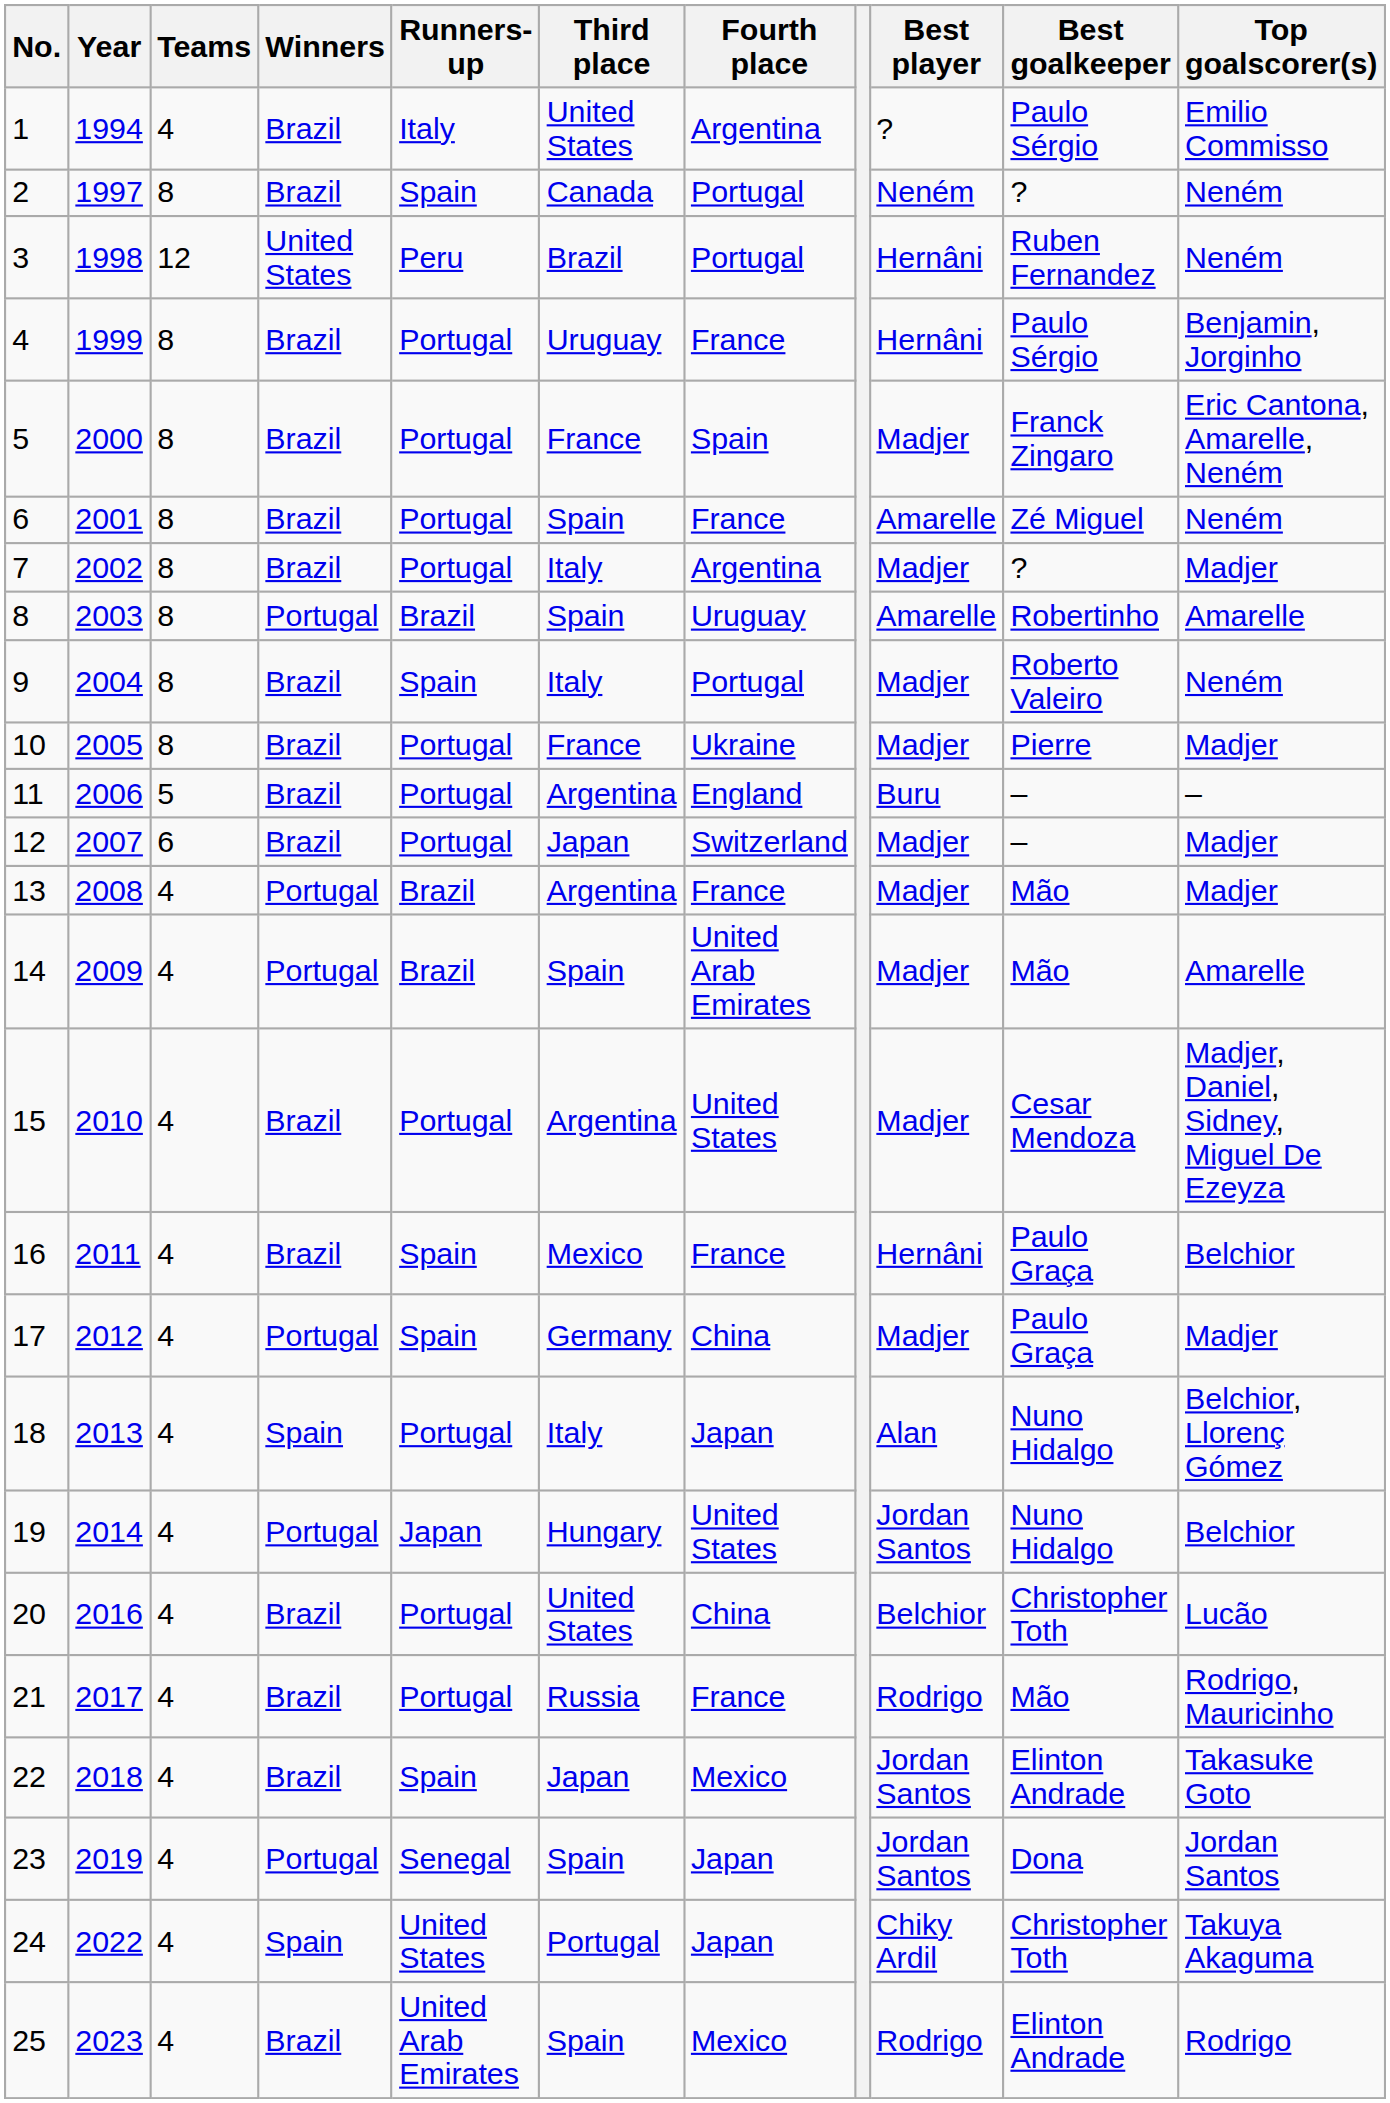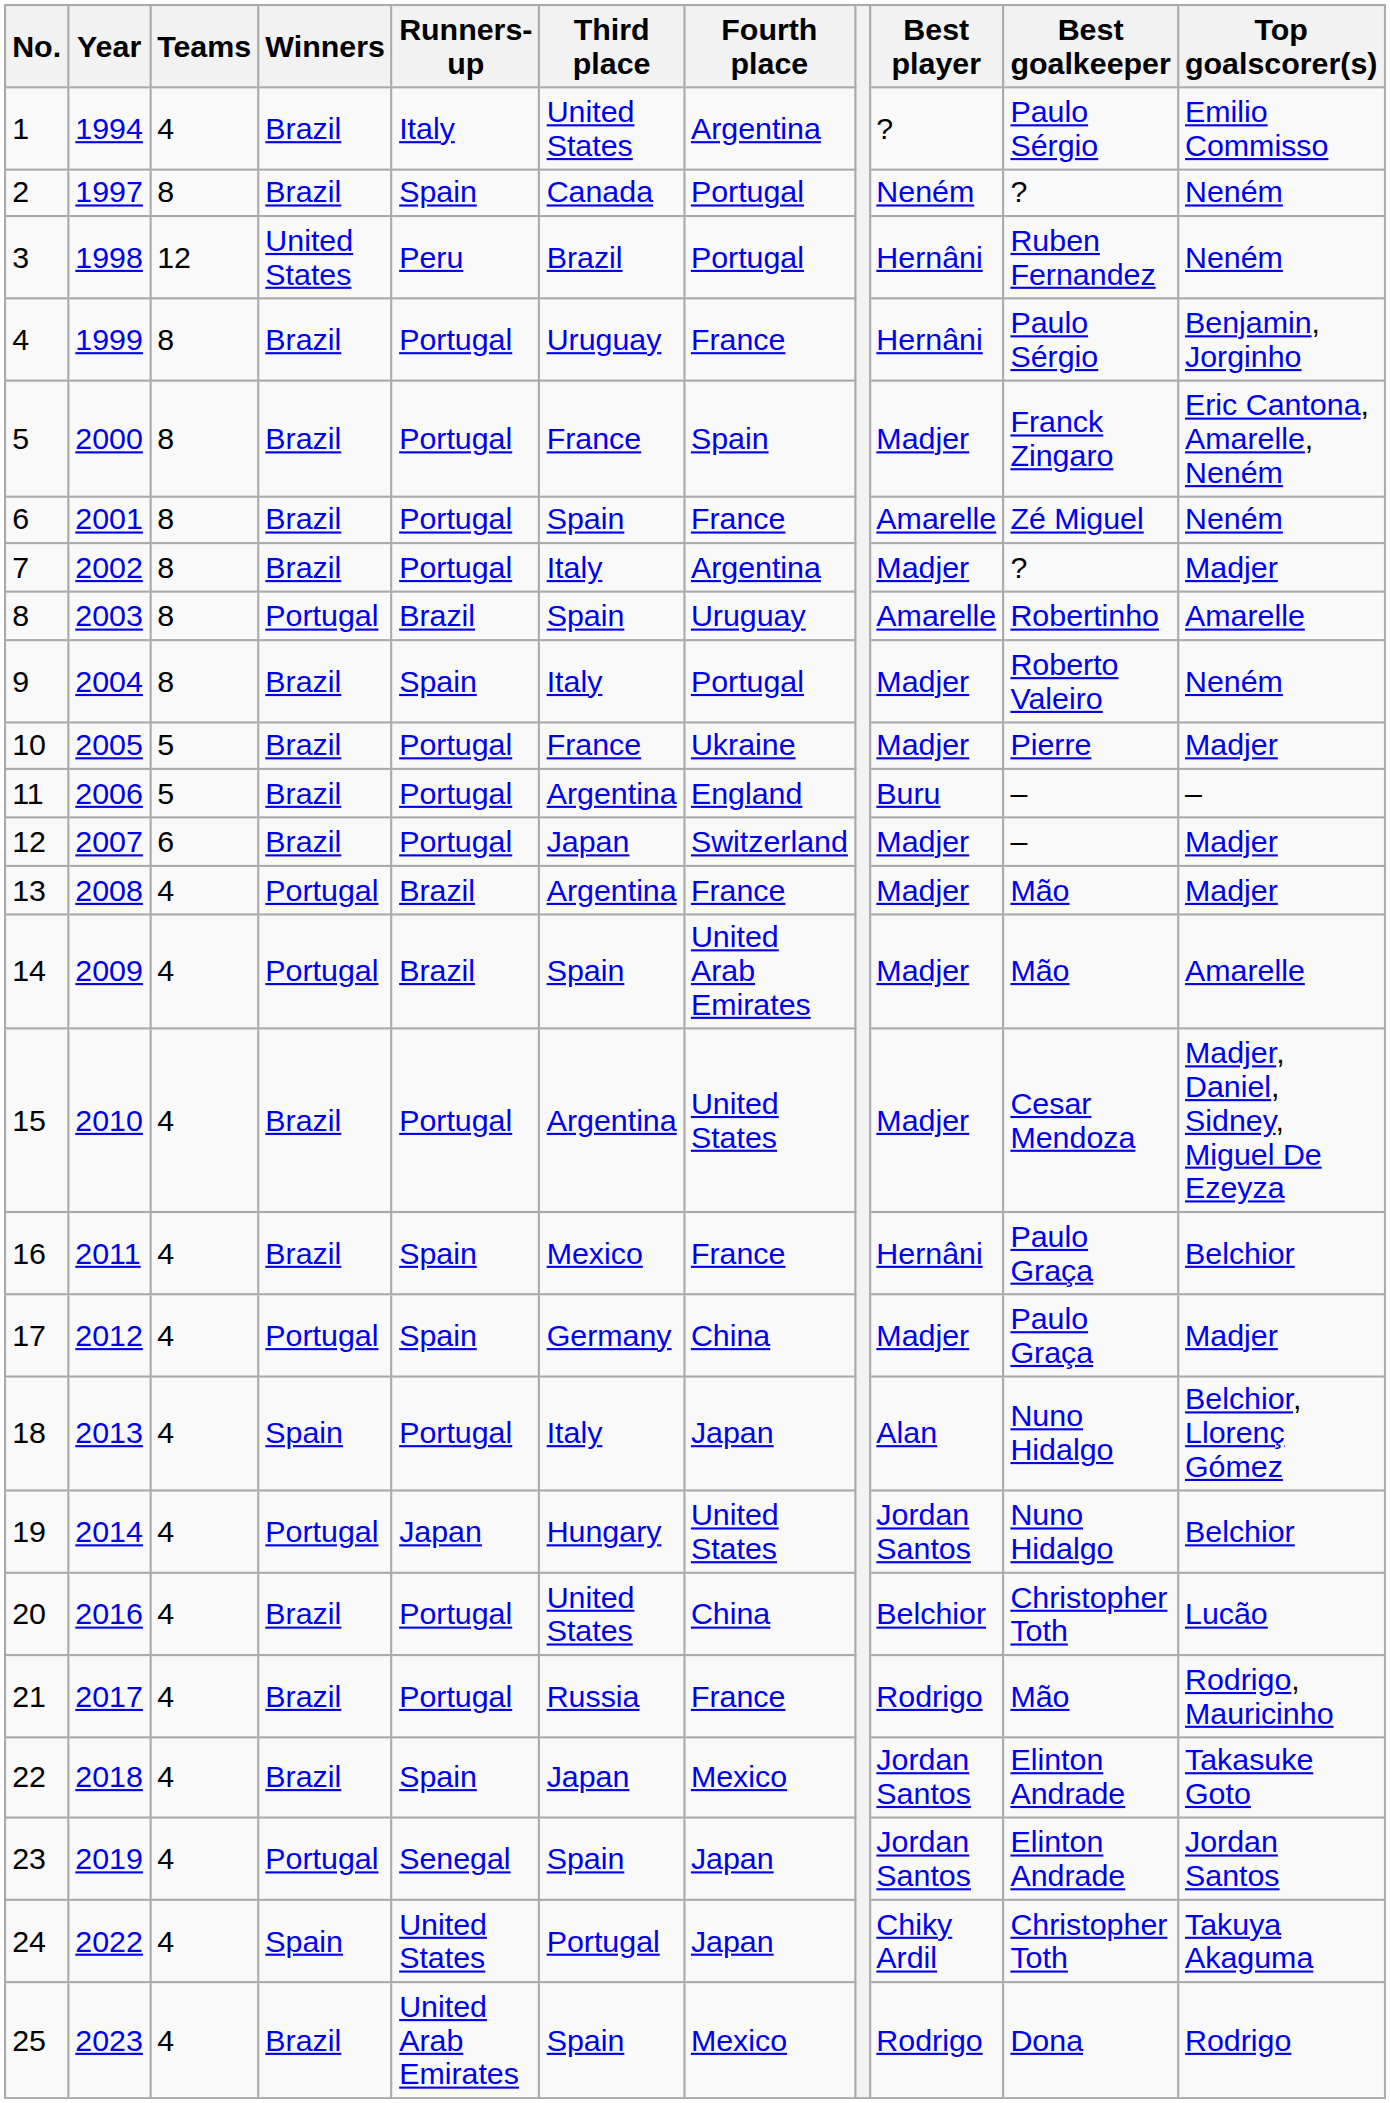 <table class="wikitable" style="font-size:90%; width: 100%; text-align: left;">
 <tr>
 <th>No.</th>
 <th>Year</th>
 <th>Teams</th>
 <th>Winners</th>
 <th>Runners-up</th>
 <th>Third place</th>
 <th>Fourth place</th>
 <th width=1% rowspan=100></th>
 <th>Best player</th>
 <th>Best goalkeeper</th>
 <th>Top goalscorer(s)</th>
 </tr>
 <tr>
 <td>1</td>
 <td><a href='#'>1994</a></td>
 <td>4</td>
 <td> <a href='#'>Brazil</a></td>
 <td> <a href='#'>Italy</a></td>
 <td> <a href='#'>United States</a></td>
 <td> <a href='#'>Argentina</a></td>
 <td>?</td>
 <td> <a href='#'>Paulo Sérgio</a></td>
 <td> <a href='#'>Emilio Commisso</a></td>
 </tr>
 <tr>
 <td>2</td>
 <td><a href='#'>1997</a></td>
 <td>8</td>
 <td> <a href='#'>Brazil</a></td>
 <td> <a href='#'>Spain</a></td>
 <td> <a href='#'>Canada</a></td>
 <td> <a href='#'>Portugal</a></td>
 <td> <a href='#'>Neném</a></td>
 <td>?</td>
 <td> <a href='#'>Neném</a></td>
 </tr>
 <tr>
 <td>3</td>
 <td><a href='#'>1998</a></td>
 <td>12</td>
 <td> <a href='#'>United States</a></td>
 <td> <a href='#'>Peru</a></td>
 <td> <a href='#'>Brazil</a></td>
 <td> <a href='#'>Portugal</a></td>
 <td> <a href='#'>Hernâni</a></td>
 <td> <a href='#'>Ruben Fernandez</a></td>
 <td> <a href='#'>Neném</a></td>
 </tr>
 <tr>
 <td>4</td>
 <td><a href='#'>1999</a></td>
 <td>8</td>
 <td> <a href='#'>Brazil</a></td>
 <td> <a href='#'>Portugal</a></td>
 <td> <a href='#'>Uruguay</a></td>
 <td> <a href='#'>France</a></td>
 <td> <a href='#'>Hernâni</a></td>
 <td> <a href='#'>Paulo Sérgio</a></td>
 <td> <a href='#'>Benjamin</a>,  <a href='#'>Jorginho</a></td>
 </tr>
 <tr>
 <td>5</td>
 <td><a href='#'>2000</a></td>
 <td>8</td>
 <td> <a href='#'>Brazil</a></td>
 <td> <a href='#'>Portugal</a></td>
 <td> <a href='#'>France</a></td>
 <td> <a href='#'>Spain</a></td>
 <td> <a href='#'>Madjer</a></td>
 <td> <a href='#'>Franck Zingaro</a></td>
 <td> <a href='#'>Eric Cantona</a>,  <a href='#'>Amarelle</a>,  <a href='#'>Neném</a></td>
 </tr>
 <tr>
 <td>6</td>
 <td><a href='#'>2001</a></td>
 <td>8</td>
 <td> <a href='#'>Brazil</a></td>
 <td> <a href='#'>Portugal</a></td>
 <td> <a href='#'>Spain</a></td>
 <td> <a href='#'>France</a></td>
 <td> <a href='#'>Amarelle</a></td>
 <td> <a href='#'>Zé Miguel</a></td>
 <td> <a href='#'>Neném</a></td>
 </tr>
 <tr>
 <td>7</td>
 <td><a href='#'>2002</a></td>
 <td>8</td>
 <td> <a href='#'>Brazil</a></td>
 <td> <a href='#'>Portugal</a></td>
 <td> <a href='#'>Italy</a></td>
 <td> <a href='#'>Argentina</a></td>
 <td> <a href='#'>Madjer</a></td>
 <td>?</td>
 <td> <a href='#'>Madjer</a></td>
 </tr>
 <tr>
 <td>8</td>
 <td><a href='#'>2003</a></td>
 <td>8</td>
 <td> <a href='#'>Portugal</a></td>
 <td> <a href='#'>Brazil</a></td>
 <td> <a href='#'>Spain</a></td>
 <td> <a href='#'>Uruguay</a></td>
 <td> <a href='#'>Amarelle</a></td>
 <td> <a href='#'>Robertinho</a></td>
 <td> <a href='#'>Amarelle</a></td>
 </tr>
 <tr>
 <td>9</td>
 <td><a href='#'>2004</a></td>
 <td>8</td>
 <td> <a href='#'>Brazil</a></td>
 <td> <a href='#'>Spain</a></td>
 <td> <a href='#'>Italy</a></td>
 <td> <a href='#'>Portugal</a></td>
 <td> <a href='#'>Madjer</a></td>
 <td> <a href='#'>Roberto Valeiro</a></td>
 <td> <a href='#'>Neném</a></td>
 </tr>
 <tr>
 <td>10</td>
 <td><a href='#'>2005</a></td>
-<td>8</td>
+<td>5</td>
 <td> <a href='#'>Brazil</a></td>
 <td> <a href='#'>Portugal</a></td>
 <td> <a href='#'>France</a></td>
 <td> <a href='#'>Ukraine</a></td>
 <td> <a href='#'>Madjer</a></td>
 <td> <a href='#'>Pierre</a></td>
 <td> <a href='#'>Madjer</a></td>
 </tr>
 <tr>
 <td>11</td>
 <td><a href='#'>2006</a></td>
 <td>5</td>
 <td> <a href='#'>Brazil</a></td>
 <td> <a href='#'>Portugal</a></td>
 <td> <a href='#'>Argentina</a></td>
 <td> <a href='#'>England</a></td>
 <td> <a href='#'>Buru</a></td>
 <td>–</td>
 <td>–</td>
 </tr>
 <tr>
 <td>12</td>
 <td><a href='#'>2007</a></td>
 <td>6</td>
 <td> <a href='#'>Brazil</a></td>
 <td> <a href='#'>Portugal</a></td>
 <td> <a href='#'>Japan</a></td>
 <td> <a href='#'>Switzerland</a></td>
 <td> <a href='#'>Madjer</a></td>
 <td>–</td>
 <td> <a href='#'>Madjer</a></td>
 </tr>
 <tr>
 <td>13</td>
 <td><a href='#'>2008</a></td>
 <td>4</td>
 <td> <a href='#'>Portugal</a></td>
 <td> <a href='#'>Brazil</a></td>
 <td> <a href='#'>Argentina</a></td>
 <td> <a href='#'>France</a></td>
 <td> <a href='#'>Madjer</a></td>
 <td> <a href='#'>Mão</a></td>
 <td> <a href='#'>Madjer</a></td>
 </tr>
 <tr>
 <td>14</td>
 <td><a href='#'>2009</a></td>
 <td>4</td>
 <td> <a href='#'>Portugal</a></td>
 <td> <a href='#'>Brazil</a></td>
 <td> <a href='#'>Spain</a></td>
 <td> <a href='#'>United Arab Emirates</a></td>
 <td> <a href='#'>Madjer</a></td>
 <td> <a href='#'>Mão</a></td>
 <td> <a href='#'>Amarelle</a></td>
 </tr>
 <tr>
 <td>15</td>
 <td><a href='#'>2010</a></td>
 <td>4</td>
 <td> <a href='#'>Brazil</a></td>
 <td> <a href='#'>Portugal</a></td>
 <td> <a href='#'>Argentina</a></td>
 <td> <a href='#'>United States</a></td>
 <td> <a href='#'>Madjer</a></td>
 <td> <a href='#'>Cesar Mendoza</a></td>
 <td> <a href='#'>Madjer</a>,  <a href='#'>Daniel</a>,  <a href='#'>Sidney</a>,  <a href='#'>Miguel De Ezeyza</a></td>
 </tr>
 <tr>
 <td>16</td>
 <td><a href='#'>2011</a></td>
 <td>4</td>
 <td> <a href='#'>Brazil</a></td>
 <td> <a href='#'>Spain</a></td>
 <td> <a href='#'>Mexico</a></td>
 <td> <a href='#'>France</a></td>
 <td> <a href='#'>Hernâni</a></td>
 <td> <a href='#'>Paulo Graça</a></td>
 <td> <a href='#'>Belchior</a></td>
 </tr>
 <tr>
 <td>17</td>
 <td><a href='#'>2012</a></td>
 <td>4</td>
 <td> <a href='#'>Portugal</a></td>
 <td> <a href='#'>Spain</a></td>
 <td> <a href='#'>Germany</a></td>
 <td> <a href='#'>China</a></td>
 <td> <a href='#'>Madjer</a></td>
 <td> <a href='#'>Paulo Graça</a></td>
 <td> <a href='#'>Madjer</a></td>
 </tr>
 <tr>
 <td>18</td>
 <td><a href='#'>2013</a></td>
 <td>4</td>
 <td> <a href='#'>Spain</a></td>
 <td> <a href='#'>Portugal</a></td>
 <td> <a href='#'>Italy</a></td>
 <td> <a href='#'>Japan</a></td>
 <td> <a href='#'>Alan</a></td>
 <td> <a href='#'>Nuno Hidalgo</a></td>
 <td> <a href='#'>Belchior</a>,  <a href='#'>Llorenç Gómez</a></td>
 </tr>
 <tr>
 <td>19</td>
 <td><a href='#'>2014</a></td>
 <td>4</td>
 <td> <a href='#'>Portugal</a></td>
 <td> <a href='#'>Japan</a></td>
 <td> <a href='#'>Hungary</a></td>
 <td> <a href='#'>United States</a></td>
 <td> <a href='#'>Jordan Santos</a></td>
 <td> <a href='#'>Nuno Hidalgo</a></td>
 <td> <a href='#'>Belchior</a></td>
 </tr>
 <tr>
 <td>20</td>
 <td><a href='#'>2016</a></td>
 <td>4</td>
 <td> <a href='#'>Brazil</a></td>
 <td> <a href='#'>Portugal</a></td>
 <td> <a href='#'>United States</a></td>
 <td> <a href='#'>China</a></td>
 <td> <a href='#'>Belchior</a></td>
 <td> <a href='#'>Christopher Toth</a></td>
 <td> <a href='#'>Lucão</a></td>
 </tr>
 <tr>
 <td>21</td>
 <td><a href='#'>2017</a></td>
 <td>4</td>
 <td> <a href='#'>Brazil</a></td>
 <td> <a href='#'>Portugal</a></td>
 <td> <a href='#'>Russia</a></td>
 <td> <a href='#'>France</a></td>
 <td> <a href='#'>Rodrigo</a></td>
 <td> <a href='#'>Mão</a></td>
 <td> <a href='#'>Rodrigo</a>,  <a href='#'>Mauricinho</a></td>
 </tr>
 <tr>
 <td>22</td>
 <td><a href='#'>2018</a></td>
 <td>4</td>
 <td> <a href='#'>Brazil</a></td>
 <td> <a href='#'>Spain</a></td>
 <td> <a href='#'>Japan</a></td>
 <td> <a href='#'>Mexico</a></td>
 <td> <a href='#'>Jordan Santos</a></td>
 <td> <a href='#'>Elinton Andrade</a></td>
 <td> <a href='#'>Takasuke Goto</a></td>
 </tr>
 <tr>
 <td>23</td>
 <td><a href='#'>2019</a></td>
 <td>4</td>
 <td> <a href='#'>Portugal</a></td>
 <td> <a href='#'>Senegal</a></td>
 <td> <a href='#'>Spain</a></td>
 <td> <a href='#'>Japan</a></td>
 <td> <a href='#'>Jordan Santos</a></td>
-<td> <a href='#'>Dona</a></td>
+<td> <a href='#'>Elinton Andrade</a></td>
 <td> <a href='#'>Jordan Santos</a></td>
 </tr>
 <tr>
 <td>24</td>
 <td><a href='#'>2022</a></td>
 <td>4</td>
 <td> <a href='#'>Spain</a></td>
 <td> <a href='#'>United States</a></td>
 <td> <a href='#'>Portugal</a></td>
 <td> <a href='#'>Japan</a></td>
 <td> <a href='#'>Chiky Ardil</a></td>
 <td> <a href='#'>Christopher Toth</a></td>
 <td> <a href='#'>Takuya Akaguma</a></td>
 </tr>
 <tr>
 <td>25</td>
 <td><a href='#'>2023</a></td>
 <td>4</td>
 <td> <a href='#'>Brazil</a></td>
 <td> <a href='#'>United Arab Emirates</a></td>
 <td> <a href='#'>Spain</a></td>
 <td> <a href='#'>Mexico</a></td>
 <td> <a href='#'>Rodrigo</a></td>
-<td> <a href='#'>Elinton Andrade</a></td>
+<td> <a href='#'>Dona</a></td>
 <td> <a href='#'>Rodrigo</a></td>
 </tr>
 </table>
